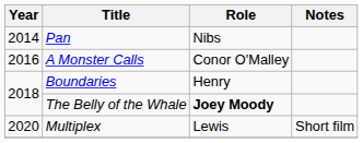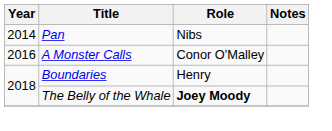 <table class="wikitable sortable">
 <tr>
 <th>Year</th>
 <th>Title</th>
 <th>Role</th>
 <th class="unsortable">Notes</th>
 </tr>
 <tr>
 <td>2014</td>
 <td><em><a href='#'>Pan</a></em></td>
 <td>Nibs</td>
 <td></td>
 </tr>
 <tr>
 <td>2016</td>
 <td><em><a href='#'>A Monster Calls</a></em></td>
 <td>Conor O'Malley</td>
 <td></td>
 </tr>
 <tr>
 <td rowspan="2">2018</td>
 <td><em><a href='#'>Boundaries</a></em></td>
 <td>Henry</td>
 <td></td>
 </tr>
 <tr>
 <td><em>The Belly of the Whale</em></td>
 <td><strong>Joey Moody</strong></td>
 <td></td>
 </tr>
 <tr>
-<td rowspan="1">2020</td>
-<td><em>Multiplex</em></td>
-<td>Lewis</td>
-<td>Short film</td>
-</tr>
-<tr>
 </tr>
 </table>
